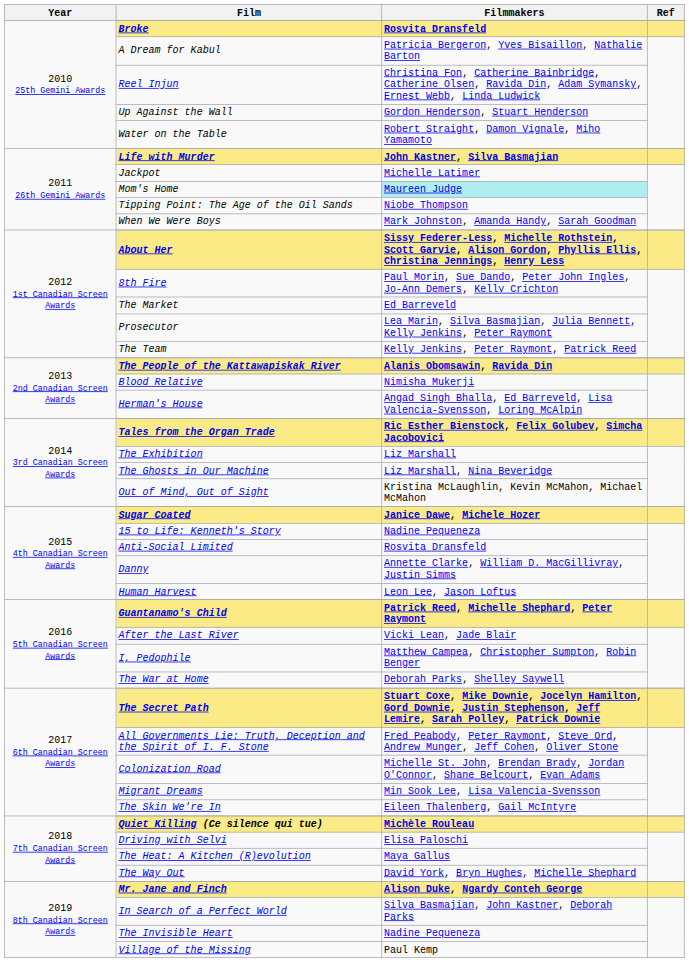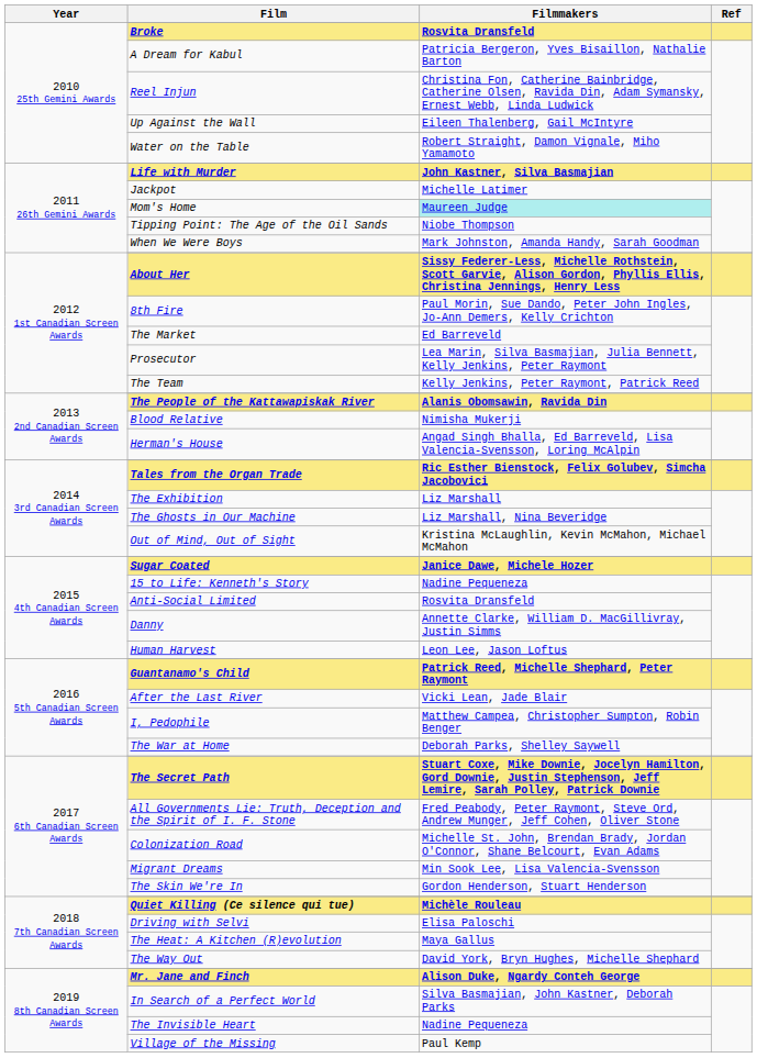 <table class="wikitable" style="width:100%;">
 <tr style="background:#bebebe;">
 <th style="width:8%;">Year</th>
 <th style="width:19%;">Film</th>
 <th style="width:19%;">Filmmakers</th>
 <th style="width:2%;">Ref</th>
 </tr>
 <tr>
 <td rowspan="6" align="center">2010 <br> <small><a href='#'>25th Gemini Awards</a></small></td>
 </tr>
 <tr style="background:#FAEB86;">
 <td><strong><em><a href='#'>Broke</a></em></strong></td>
 <td><strong><a href='#'>Rosvita Dransfeld</a></strong></td>
 <td></td>
 </tr>
 <tr>
 <td><em>A Dream for Kabul</em></td>
 <td><a href='#'>Patricia Bergeron</a>, <a href='#'>Yves Bisaillon</a>, <a href='#'>Nathalie Barton</a></td>
 <td rowspan=4></td>
 </tr>
 <tr>
 <td><em><a href='#'>Reel Injun</a></em></td>
 <td><a href='#'>Christina Fon</a>, <a href='#'>Catherine Bainbridge</a>, <a href='#'>Catherine Olsen</a>, <a href='#'>Ravida Din</a>, <a href='#'>Adam Symansky</a>, <a href='#'>Ernest Webb</a>, <a href='#'>Linda Ludwick</a></td>
 </tr>
 <tr>
 <td><em>Up Against the Wall</em></td>
-<td><a href='#'>Gordon Henderson</a>, <a href='#'>Stuart Henderson</a></td>
+<td><a href='#'>Eileen Thalenberg</a>, <a href='#'>Gail McIntyre</a></td>
 </tr>
 <tr>
 <td><em>Water on the Table</em></td>
 <td><a href='#'>Robert Straight</a>, <a href='#'>Damon Vignale</a>, <a href='#'>Miho Yamamoto</a></td>
 </tr>
 <tr>
 <td rowspan="6" align="center">2011 <br> <small><a href='#'>26th Gemini Awards</a></small></td>
 </tr>
 <tr style="background:#FAEB86;">
 <td><strong><em><a href='#'>Life with Murder</a></em></strong></td>
 <td><strong><a href='#'>John Kastner</a>, <a href='#'>Silva Basmajian</a></strong></td>
 <td></td>
 </tr>
 <tr>
 <td><em>Jackpot</em></td>
 <td><a href='#'>Michelle Latimer</a></td>
 <td rowspan=4></td>
 </tr>
 <tr>
 <td><em>Mom's Home</em></td>
 <td style="background: paleturquoise;"><a href='#'>Maureen Judge</a></td>
 </tr>
 <tr>
 <td><em>Tipping Point: The Age of the Oil Sands</em></td>
 <td><a href='#'>Niobe Thompson</a></td>
 </tr>
 <tr>
 <td><em>When We Were Boys</em></td>
 <td><a href='#'>Mark Johnston</a>, <a href='#'>Amanda Handy</a>, <a href='#'>Sarah Goodman</a></td>
 </tr>
 <tr>
 <td rowspan="6" align="center">2012 <br> <small><a href='#'>1st Canadian Screen Awards</a></small></td>
 </tr>
 <tr style="background:#FAEB86;">
 <td><strong><em><a href='#'>About Her</a></em></strong></td>
 <td><strong><a href='#'>Sissy Federer-Less</a>, <a href='#'>Michelle Rothstein</a>, <a href='#'>Scott Garvie</a>, <a href='#'>Alison Gordon</a>, <a href='#'>Phyllis Ellis</a>, <a href='#'>Christina Jennings</a>, <a href='#'>Henry Less</a></strong></td>
 <td></td>
 </tr>
 <tr>
 <td><em><a href='#'>8th Fire</a></em></td>
 <td><a href='#'>Paul Morin</a>, <a href='#'>Sue Dando</a>, <a href='#'>Peter John Ingles</a>, <a href='#'>Jo-Ann Demers</a>, <a href='#'>Kelly Crichton</a></td>
 <td rowspan=4></td>
 </tr>
 <tr>
 <td><em>The Market</em></td>
 <td><a href='#'>Ed Barreveld</a></td>
 </tr>
 <tr>
 <td><em>Prosecutor</em></td>
 <td><a href='#'>Lea Marin</a>, <a href='#'>Silva Basmajian</a>, <a href='#'>Julia Bennett</a>, <a href='#'>Kelly Jenkins</a>, <a href='#'>Peter Raymont</a></td>
 </tr>
 <tr>
 <td><em>The Team</em></td>
 <td><a href='#'>Kelly Jenkins</a>, <a href='#'>Peter Raymont</a>, <a href='#'>Patrick Reed</a></td>
 </tr>
 <tr>
 <td rowspan="4" align="center">2013 <br> <small><a href='#'>2nd Canadian Screen Awards</a></small></td>
 </tr>
 <tr style="background:#FAEB86;">
 <td><strong><em><a href='#'>The People of the Kattawapiskak River</a></em></strong></td>
 <td><strong><a href='#'>Alanis Obomsawin</a>, <a href='#'>Ravida Din</a></strong></td>
 <td></td>
 </tr>
 <tr>
 <td><em><a href='#'>Blood Relative</a></em></td>
 <td><a href='#'>Nimisha Mukerji</a></td>
 <td rowspan=2></td>
 </tr>
 <tr>
 <td><em><a href='#'>Herman's House</a></em></td>
 <td><a href='#'>Angad Singh Bhalla</a>, <a href='#'>Ed Barreveld</a>, <a href='#'>Lisa Valencia-Svensson</a>, <a href='#'>Loring McAlpin</a></td>
 </tr>
 <tr>
 <td rowspan="5" align="center">2014 <br> <small><a href='#'>3rd Canadian Screen Awards</a></small></td>
 </tr>
 <tr style="background:#FAEB86;">
 <td><strong><em><a href='#'>Tales from the Organ Trade</a></em></strong></td>
 <td><strong><a href='#'>Ric Esther Bienstock</a>, <a href='#'>Felix Golubev</a>, <a href='#'>Simcha Jacobovici</a></strong></td>
 <td></td>
 </tr>
 <tr>
 <td><em><a href='#'>The Exhibition</a></em></td>
 <td><a href='#'>Liz Marshall</a></td>
 <td rowspan=3></td>
 </tr>
 <tr>
 <td><em><a href='#'>The Ghosts in Our Machine</a></em></td>
 <td><a href='#'>Liz Marshall</a>, <a href='#'>Nina Beveridge</a></td>
 </tr>
 <tr>
 <td><em><a href='#'>Out of Mind, Out of Sight</a></em></td>
 <td>Kristina McLaughlin, Kevin McMahon, Michael McMahon</td>
 </tr>
 <tr>
 <td rowspan="6" align="center">2015 <br> <small><a href='#'>4th Canadian Screen Awards</a></small></td>
 </tr>
 <tr style="background:#FAEB86;">
 <td><strong><em><a href='#'>Sugar Coated</a></em></strong></td>
 <td><strong><a href='#'>Janice Dawe</a>, <a href='#'>Michele Hozer</a></strong></td>
 <td></td>
 </tr>
 <tr>
 <td><em><a href='#'>15 to Life: Kenneth's Story</a></em></td>
 <td><a href='#'>Nadine Pequeneza</a></td>
 <td rowspan=4></td>
 </tr>
 <tr>
 <td><em><a href='#'>Anti-Social Limited</a></em></td>
 <td><a href='#'>Rosvita Dransfeld</a></td>
 </tr>
 <tr>
 <td><em><a href='#'>Danny</a></em></td>
 <td><a href='#'>Annette Clarke</a>, <a href='#'>William D. MacGillivray</a>, <a href='#'>Justin Simms</a></td>
 </tr>
 <tr>
 <td><em><a href='#'>Human Harvest</a></em></td>
 <td><a href='#'>Leon Lee</a>, <a href='#'>Jason Loftus</a></td>
 </tr>
 <tr>
 <td rowspan="5" align="center">2016 <br> <small><a href='#'>5th Canadian Screen Awards</a></small></td>
 </tr>
 <tr style="background:#FAEB86;">
 <td><strong><em><a href='#'>Guantanamo's Child</a></em></strong></td>
 <td><strong><a href='#'>Patrick Reed</a>, <a href='#'>Michelle Shephard</a>, <a href='#'>Peter Raymont</a></strong></td>
 <td></td>
 </tr>
 <tr>
 <td><em><a href='#'>After the Last River</a></em></td>
 <td><a href='#'>Vicki Lean</a>, <a href='#'>Jade Blair</a></td>
 <td rowspan=3></td>
 </tr>
 <tr>
 <td><em><a href='#'>I, Pedophile</a></em></td>
 <td><a href='#'>Matthew Campea</a>, <a href='#'>Christopher Sumpton</a>, <a href='#'>Robin Benger</a></td>
 </tr>
 <tr>
 <td><em><a href='#'>The War at Home</a></em></td>
 <td><a href='#'>Deborah Parks</a>, <a href='#'>Shelley Saywell</a></td>
 </tr>
 <tr>
 <td rowspan="6" align="center">2017 <br> <small><a href='#'>6th Canadian Screen Awards</a></small></td>
 </tr>
 <tr style="background:#FAEB86;">
 <td><strong><em><a href='#'>The Secret Path</a></em></strong></td>
 <td><strong><a href='#'>Stuart Coxe</a>, <a href='#'>Mike Downie</a>, <a href='#'>Jocelyn Hamilton</a>, <a href='#'>Gord Downie</a>, <a href='#'>Justin Stephenson</a>, <a href='#'>Jeff Lemire</a>, <a href='#'>Sarah Polley</a>, <a href='#'>Patrick Downie</a></strong></td>
 <td></td>
 </tr>
 <tr>
 <td><em><a href='#'>All Governments Lie: Truth, Deception and the Spirit of I. F. Stone</a></em></td>
 <td><a href='#'>Fred Peabody</a>, <a href='#'>Peter Raymont</a>, <a href='#'>Steve Ord</a>, <a href='#'>Andrew Munger</a>, <a href='#'>Jeff Cohen</a>, <a href='#'>Oliver Stone</a></td>
 <td rowspan=4></td>
 </tr>
 <tr>
 <td><em><a href='#'>Colonization Road</a></em></td>
 <td><a href='#'>Michelle St. John</a>, <a href='#'>Brendan Brady</a>, <a href='#'>Jordan O'Connor</a>, <a href='#'>Shane Belcourt</a>, <a href='#'>Evan Adams</a></td>
 </tr>
 <tr>
 <td><em><a href='#'>Migrant Dreams</a></em></td>
 <td><a href='#'>Min Sook Lee</a>, <a href='#'>Lisa Valencia-Svensson</a></td>
 </tr>
 <tr>
 <td><em><a href='#'>The Skin We're In</a></em></td>
-<td><a href='#'>Eileen Thalenberg</a>, <a href='#'>Gail McIntyre</a></td>
+<td><a href='#'>Gordon Henderson</a>, <a href='#'>Stuart Henderson</a></td>
 </tr>
 <tr>
 <td rowspan="5" align="center">2018 <br> <small><a href='#'>7th Canadian Screen Awards</a></small></td>
 </tr>
 <tr style="background:#FAEB86;">
 <td><strong><em><a href='#'>Quiet Killing</a> (Ce silence qui tue)</em></strong></td>
 <td><strong><a href='#'>Michèle Rouleau</a></strong></td>
 <td></td>
 </tr>
 <tr>
 <td><em><a href='#'>Driving with Selvi</a></em></td>
 <td><a href='#'>Elisa Paloschi</a></td>
 <td rowspan=3></td>
 </tr>
 <tr>
 <td><em><a href='#'>The Heat: A Kitchen (R)evolution</a></em></td>
 <td><a href='#'>Maya Gallus</a></td>
 </tr>
 <tr>
 <td><em><a href='#'>The Way Out</a></em></td>
 <td><a href='#'>David York</a>, <a href='#'>Bryn Hughes</a>, <a href='#'>Michelle Shephard</a></td>
 </tr>
 <tr>
 <td rowspan="5" align="center">2019 <br> <small><a href='#'>8th Canadian Screen Awards</a></small></td>
 </tr>
 <tr style="background:#FAEB86;">
 <td><strong><em><a href='#'>Mr. Jane and Finch</a></em></strong></td>
 <td><strong><a href='#'>Alison Duke</a>, <a href='#'>Ngardy Conteh George</a></strong></td>
 <td></td>
 </tr>
 <tr>
 <td><em><a href='#'>In Search of a Perfect World</a></em></td>
 <td><a href='#'>Silva Basmajian</a>, <a href='#'>John Kastner</a>, <a href='#'>Deborah Parks</a></td>
 <td rowspan=3></td>
 </tr>
 <tr>
 <td><em><a href='#'>The Invisible Heart</a></em></td>
 <td><a href='#'>Nadine Pequeneza</a></td>
 </tr>
 <tr>
 <td><em><a href='#'>Village of the Missing</a></em></td>
 <td>Paul Kemp</td>
 </tr>
 </table>
